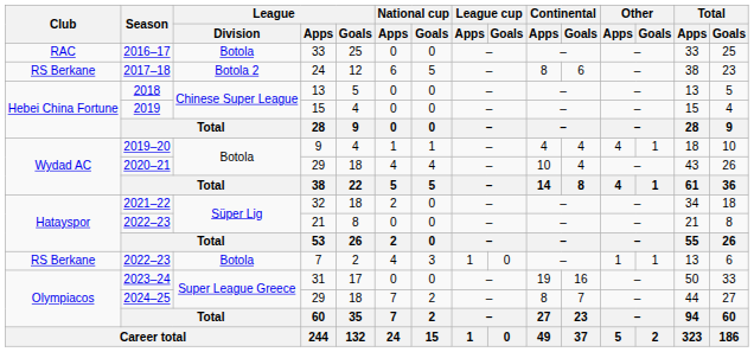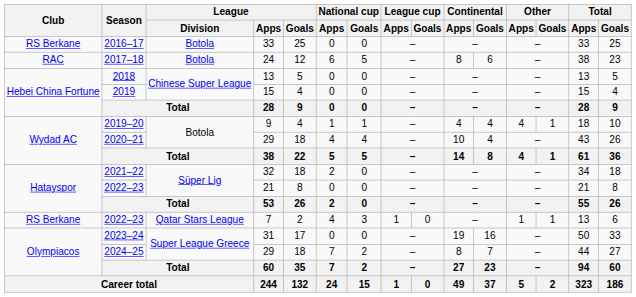 <table class="wikitable" style="text-align:center">
 <tr>
 <th rowspan="2">Club</th>
 <th rowspan="2">Season</th>
 <th colspan="3">League</th>
 <th colspan="2">National cup</th>
 <th colspan="2">League cup</th>
 <th colspan="2">Continental</th>
 <th colspan="2">Other</th>
 <th colspan="2">Total</th>
 </tr>
 <tr>
 <th>Division</th>
 <th>Apps</th>
 <th>Goals</th>
 <th>Apps</th>
 <th>Goals</th>
 <th>Apps</th>
 <th>Goals</th>
 <th>Apps</th>
 <th>Goals</th>
 <th>Apps</th>
 <th>Goals</th>
 <th>Apps</th>
 <th>Goals</th>
 </tr>
 <tr>
-<td><a href='#'>RAC</a></td>
+<td><a href='#'>RS Berkane</a></td>
 <td><a href='#'>2016–17</a></td>
 <td><a href='#'>Botola</a></td>
 <td>33</td>
 <td>25</td>
 <td>0</td>
 <td>0</td>
 <td colspan="2">–</td>
 <td colspan="2">–</td>
 <td colspan="2">–</td>
 <td>33</td>
 <td>25</td>
 </tr>
 <tr>
-<td><a href='#'>RS Berkane</a></td>
+<td><a href='#'>RAC</a></td>
 <td><a href='#'>2017–18</a></td>
-<td><a href='#'>Botola 2</a></td>
+<td><a href='#'>Botola</a></td>
 <td>24</td>
 <td>12</td>
 <td>6</td>
 <td>5</td>
 <td colspan="2">–</td>
 <td>8</td>
 <td>6</td>
 <td colspan="2">–</td>
 <td>38</td>
 <td>23</td>
 </tr>
 <tr>
 <td rowspan="3"><a href='#'>Hebei China Fortune</a></td>
 <td><a href='#'>2018</a></td>
 <td rowspan="2"><a href='#'>Chinese Super League</a></td>
 <td>13</td>
 <td>5</td>
 <td>0</td>
 <td>0</td>
 <td colspan="2">–</td>
 <td colspan="2">–</td>
 <td colspan="2">–</td>
 <td>13</td>
 <td>5</td>
 </tr>
 <tr>
 <td><a href='#'>2019</a></td>
 <td>15</td>
 <td>4</td>
 <td>0</td>
 <td>0</td>
 <td colspan="2">–</td>
 <td colspan="2">–</td>
 <td colspan="2">–</td>
 <td>15</td>
 <td>4</td>
 </tr>
 <tr>
 <th colspan="2">Total</th>
 <th>28</th>
 <th>9</th>
 <th>0</th>
 <th>0</th>
 <th colspan="2">–</th>
 <th colspan="2">–</th>
 <th colspan="2">–</th>
 <th>28</th>
 <th>9</th>
 </tr>
 <tr>
 <td rowspan="3"><a href='#'>Wydad AC</a></td>
 <td><a href='#'>2019–20</a></td>
 <td rowspan="2">Botola</td>
 <td>9</td>
 <td>4</td>
 <td>1</td>
 <td>1</td>
 <td colspan="2">–</td>
 <td>4</td>
 <td>4</td>
 <td>4</td>
 <td>1</td>
 <td>18</td>
 <td>10</td>
 </tr>
 <tr>
 <td><a href='#'>2020–21</a></td>
 <td>29</td>
 <td>18</td>
 <td>4</td>
 <td>4</td>
 <td colspan="2">–</td>
 <td>10</td>
 <td>4</td>
 <td colspan="2">–</td>
 <td>43</td>
 <td>26</td>
 </tr>
 <tr>
 <th colspan="2">Total</th>
 <th>38</th>
 <th>22</th>
 <th>5</th>
 <th>5</th>
 <th colspan="2">–</th>
 <th>14</th>
 <th>8</th>
 <th>4</th>
 <th>1</th>
 <th>61</th>
 <th>36</th>
 </tr>
 <tr>
 <td rowspan="3"><a href='#'>Hatayspor</a></td>
 <td><a href='#'>2021–22</a></td>
 <td rowspan="2"><a href='#'>Süper Lig</a></td>
 <td>32</td>
 <td>18</td>
 <td>2</td>
 <td>0</td>
 <td colspan="2">–</td>
 <td colspan="2">–</td>
 <td colspan="2">–</td>
 <td>34</td>
 <td>18</td>
 </tr>
 <tr>
 <td><a href='#'>2022–23</a></td>
 <td>21</td>
 <td>8</td>
 <td>0</td>
 <td>0</td>
 <td colspan="2">–</td>
 <td colspan="2">–</td>
 <td colspan="2">–</td>
 <td>21</td>
 <td>8</td>
 </tr>
 <tr>
 <th colspan="2">Total</th>
 <th>53</th>
 <th>26</th>
 <th>2</th>
 <th>0</th>
 <th colspan="2">–</th>
 <th colspan="2">–</th>
 <th colspan="2">–</th>
 <th>55</th>
 <th>26</th>
 </tr>
 <tr>
 <td><a href='#'>RS Berkane</a></td>
 <td><a href='#'>2022–23</a></td>
-<td><a href='#'>Botola</a></td>
+<td><a href='#'>Qatar Stars League</a></td>
 <td>7</td>
 <td>2</td>
 <td>4</td>
 <td>3</td>
 <td>1</td>
 <td>0</td>
 <td colspan="2">–</td>
 <td>1</td>
 <td>1</td>
 <td>13</td>
 <td>6</td>
 </tr>
 <tr>
 <td rowspan="3"><a href='#'>Olympiacos</a></td>
 <td><a href='#'>2023–24</a></td>
 <td rowspan="2"><a href='#'>Super League Greece</a></td>
 <td>31</td>
 <td>17</td>
 <td>0</td>
 <td>0</td>
 <td colspan="2">–</td>
 <td>19</td>
 <td>16</td>
 <td colspan="2">–</td>
 <td>50</td>
 <td>33</td>
 </tr>
 <tr>
 <td><a href='#'>2024–25</a></td>
 <td>29</td>
 <td>18</td>
 <td>7</td>
 <td>2</td>
 <td colspan="2">–</td>
 <td>8</td>
 <td>7</td>
 <td colspan="2">–</td>
 <td>44</td>
 <td>27</td>
 </tr>
 <tr>
 <th colspan="2">Total</th>
 <th>60</th>
 <th>35</th>
 <th>7</th>
 <th>2</th>
 <th colspan="2">–</th>
 <th>27</th>
 <th>23</th>
 <th colspan="2">–</th>
 <th>94</th>
 <th>60</th>
 </tr>
 <tr>
 <th colspan="3">Career total</th>
 <th>244</th>
 <th>132</th>
 <th>24</th>
 <th>15</th>
 <th>1</th>
 <th>0</th>
 <th>49</th>
 <th>37</th>
 <th>5</th>
 <th>2</th>
 <th>323</th>
 <th>186</th>
 </tr>
 </table>
